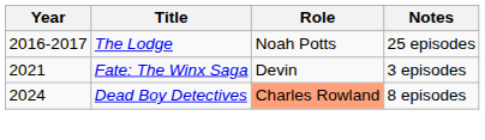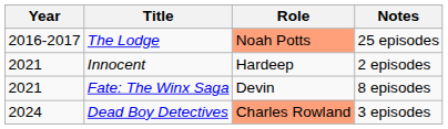 <table class="wikitable">
 <tr>
 <th>Year</th>
 <th>Title</th>
 <th>Role</th>
 <th>Notes</th>
 </tr>
 <tr>
 <td>2016-2017</td>
 <td><em><a href='#'>The Lodge</a></em></td>
-<td>Noah Potts</td>
+<td style="background: lightsalmon;">Noah Potts</td>
 <td>25 episodes</td>
+</tr>
+<tr>
+<td>2021</td>
+<td><em>Innocent</em></td>
+<td>Hardeep</td>
+<td>2 episodes</td>
 </tr>
 <tr>
 <td>2021</td>
 <td><em><a href='#'>Fate: The Winx Saga</a></em></td>
 <td>Devin</td>
-<td>3 episodes</td>
+<td>8 episodes</td>
 </tr>
 <tr>
 <td>2024</td>
 <td><em><a href='#'>Dead Boy Detectives</a></em></td>
 <td style="background: lightsalmon;">Charles Rowland</td>
-<td>8 episodes</td>
+<td>3 episodes</td>
 </tr>
 </table>
